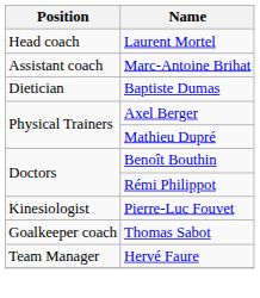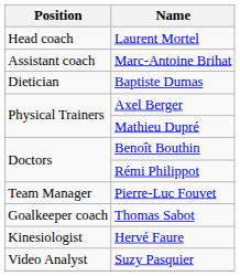 <table class="wikitable">
 <tr>
 <th>Position</th>
 <th>Name</th>
 </tr>
 <tr>
 <td>Head coach</td>
 <td> <a href='#'>Laurent Mortel</a></td>
 </tr>
 <tr>
 <td>Assistant coach</td>
 <td> <a href='#'>Marc-Antoine Brihat</a></td>
 </tr>
 <tr>
 <td>Dietician</td>
 <td> <a href='#'>Baptiste Dumas</a></td>
 </tr>
 <tr>
 <td rowspan="2">Physical Trainers</td>
 <td> <a href='#'>Axel Berger</a></td>
 </tr>
 <tr>
 <td> <a href='#'>Mathieu Dupré</a></td>
 </tr>
 <tr>
 <td rowspan="2">Doctors</td>
 <td> <a href='#'>Benoît Bouthin</a></td>
 </tr>
 <tr>
 <td> <a href='#'>Rémi Philippot</a></td>
 </tr>
 <tr>
-<td>Kinesiologist</td>
+<td>Team Manager</td>
 <td> <a href='#'>Pierre-Luc Fouvet</a></td>
 </tr>
 <tr>
 <td>Goalkeeper coach</td>
 <td> <a href='#'>Thomas Sabot</a></td>
 </tr>
 <tr>
-<td>Team Manager</td>
+<td>Kinesiologist</td>
 <td> <a href='#'>Hervé Faure</a></td>
+</tr>
+<tr>
+<td>Video Analyst</td>
+<td> <a href='#'>Suzy Pasquier</a></td>
 </tr>
 <tr>
 </tr>
 </table>
